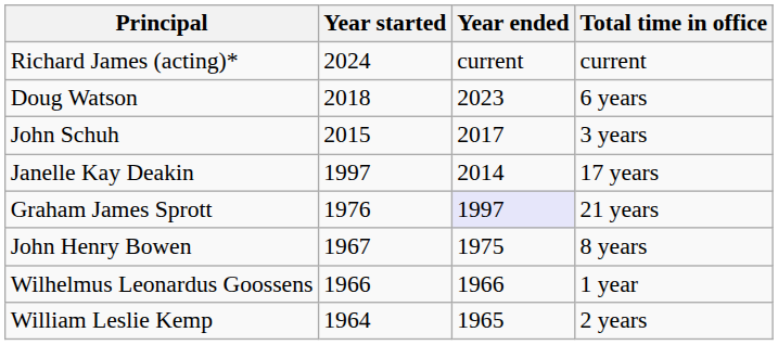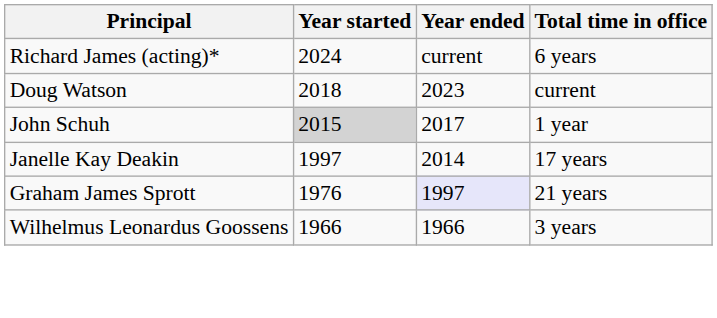 <table class="wikitable">
 <tr>
 <th>Principal</th>
 <th>Year started</th>
 <th>Year ended</th>
 <th>Total time in office</th>
 </tr>
 <tr>
 <td>Richard James (acting)*</td>
 <td>2024</td>
 <td>current</td>
-<td>current</td>
+<td>6 years</td>
 </tr>
 <tr>
 <td>Doug Watson</td>
 <td>2018</td>
 <td>2023</td>
-<td>6 years</td>
+<td>current</td>
 </tr>
 <tr>
 <td>John Schuh</td>
-<td>2015</td>
+<td style="background: lightgrey;">2015</td>
 <td>2017</td>
-<td>3 years</td>
+<td>1 year</td>
 </tr>
 <tr>
 <td>Janelle Kay Deakin</td>
 <td>1997</td>
 <td>2014</td>
 <td>17 years</td>
 </tr>
 <tr>
 <td>Graham James Sprott</td>
 <td>1976</td>
 <td style="background: lavender;">1997</td>
 <td>21 years</td>
 </tr>
 <tr>
-<td>John Henry Bowen</td>
-<td>1967</td>
-<td>1975</td>
-<td>8 years</td>
-</tr>
-<tr>
 <td>Wilhelmus Leonardus Goossens</td>
 <td>1966</td>
 <td>1966</td>
-<td>1 year</td>
-</tr>
-<tr>
-<td>William Leslie Kemp</td>
-<td>1964</td>
-<td>1965</td>
-<td>2 years</td>
+<td>3 years</td>
 </tr>
 </table>
